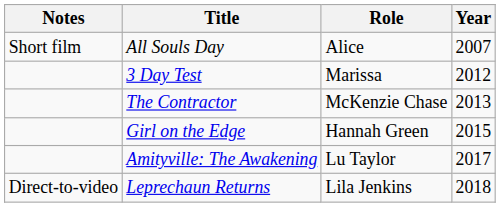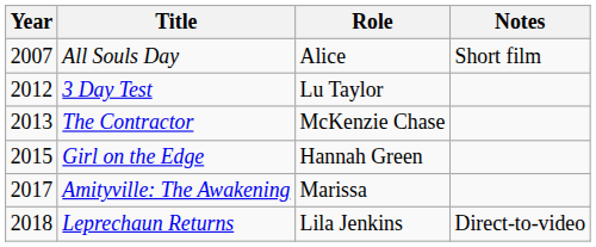 <table class="wikitable sortable">
 <tr>
-<th class="unsortable">Notes</th>
+<th>Year</th>
 <th>Title</th>
 <th>Role</th>
-<th>Year</th>
+<th class="unsortable">Notes</th>
 </tr>
 <tr>
-<td>Short film</td>
+<td>2007</td>
 <td><em>All Souls Day</em></td>
 <td>Alice</td>
-<td>2007</td>
+<td>Short film</td>
 </tr>
 <tr>
+<td>2012</td>
+<td><em><a href='#'>3 Day Test</a></em></td>
+<td>Lu Taylor</td>
 <td></td>
-<td><em><a href='#'>3 Day Test</a></em></td>
-<td>Marissa</td>
-<td>2012</td>
 </tr>
 <tr>
-<td></td>
+<td>2013</td>
 <td><em><a href='#'>The Contractor</a></em></td>
 <td>McKenzie Chase</td>
-<td>2013</td>
+<td></td>
 </tr>
 <tr>
-<td></td>
+<td>2015</td>
 <td><em><a href='#'>Girl on the Edge</a></em></td>
 <td>Hannah Green</td>
-<td>2015</td>
+<td></td>
 </tr>
 <tr>
+<td>2017</td>
+<td><em><a href='#'>Amityville: The Awakening</a></em></td>
+<td>Marissa</td>
 <td></td>
-<td><em><a href='#'>Amityville: The Awakening</a></em></td>
-<td>Lu Taylor</td>
-<td>2017</td>
 </tr>
 <tr>
-<td>Direct-to-video</td>
+<td>2018</td>
 <td><em><a href='#'>Leprechaun Returns</a></em></td>
 <td>Lila Jenkins</td>
-<td>2018</td>
+<td>Direct-to-video</td>
 </tr>
 </table>
